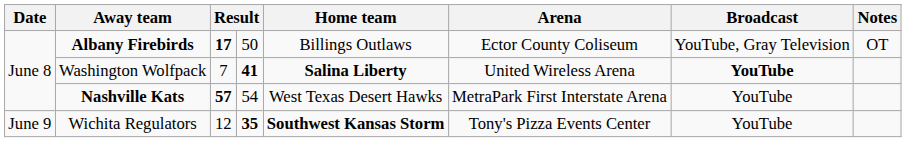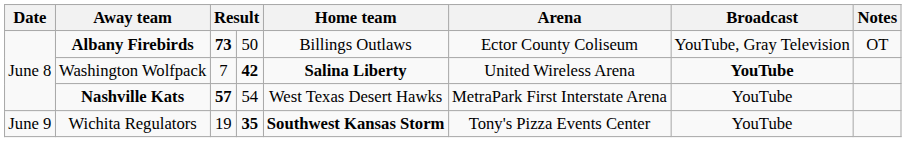 <table class="wikitable" style="text-align:center;">
 <tr>
 <th>Date</th>
 <th>Away team</th>
 <th colspan="2">Result</th>
 <th>Home team</th>
 <th>Arena</th>
 <th>Broadcast</th>
 <th>Notes</th>
 </tr>
 <tr>
 <td rowspan=3>June 8</td>
 <td><strong>Albany Firebirds</strong></td>
-<td><strong>17</strong></td>
+<td><strong>73</strong></td>
 <td>50</td>
 <td>Billings Outlaws</td>
 <td>Ector County Coliseum</td>
 <td>YouTube, Gray Television </td>
 <td>OT</td>
 </tr>
 <tr>
 <td>Washington Wolfpack</td>
 <td>7</td>
-<td><strong>41</strong></td>
+<td><strong>42</strong></td>
 <td><strong>Salina Liberty</strong></td>
 <td>United Wireless Arena</td>
 <td><strong>YouTube</strong></td>
 <td></td>
 </tr>
 <tr>
 <td><strong>Nashville Kats</strong></td>
 <td><strong>57</strong></td>
 <td>54</td>
 <td>West Texas Desert Hawks</td>
 <td>MetraPark First Interstate Arena</td>
 <td>YouTube</td>
 <td></td>
 </tr>
 <tr>
 <td rowspan=1>June 9</td>
 <td>Wichita Regulators</td>
-<td>12</td>
+<td>19</td>
 <td><strong>35</strong></td>
 <td><strong>Southwest Kansas Storm</strong></td>
 <td>Tony's Pizza Events Center</td>
 <td>YouTube</td>
 <td></td>
 </tr>
 </table>
